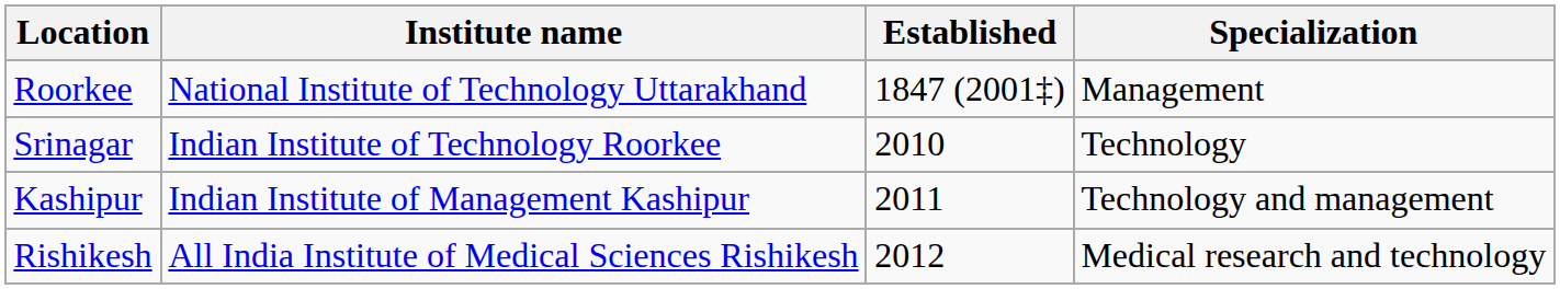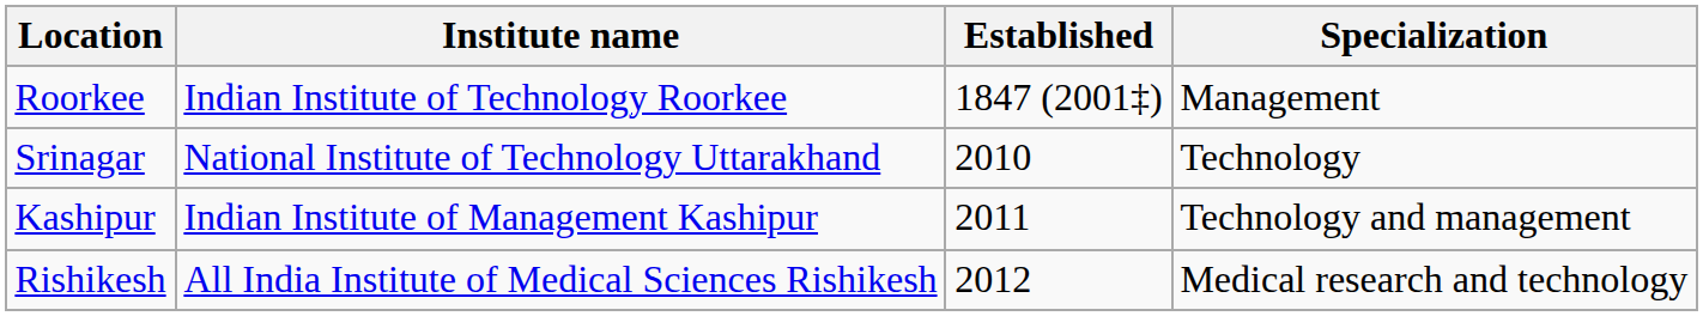 <table class="wikitable">
 <tr>
 <th>Location</th>
 <th>Institute name</th>
 <th>Established</th>
 <th>Specialization</th>
 </tr>
 <tr>
 <td><a href='#'>Roorkee</a></td>
-<td><a href='#'>National Institute of Technology Uttarakhand</a></td>
+<td><a href='#'>Indian Institute of Technology Roorkee</a></td>
 <td>1847 (2001‡)</td>
 <td>Management</td>
 </tr>
 <tr>
 <td><a href='#'>Srinagar</a></td>
-<td><a href='#'>Indian Institute of Technology Roorkee</a></td>
+<td><a href='#'>National Institute of Technology Uttarakhand</a></td>
 <td>2010</td>
 <td>Technology</td>
 </tr>
 <tr>
 <td><a href='#'>Kashipur</a></td>
 <td><a href='#'>Indian Institute of Management Kashipur</a></td>
 <td>2011</td>
 <td>Technology and management</td>
 </tr>
 <tr>
 <td><a href='#'>Rishikesh</a></td>
 <td><a href='#'>All India Institute of Medical Sciences Rishikesh</a></td>
 <td>2012</td>
 <td>Medical research and technology</td>
 </tr>
 <tr>
 </tr>
 </table>
